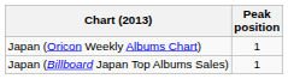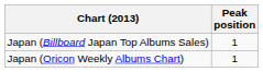 <table class="wikitable sortable" border="1">
 <tr>
 <th>Chart (2013)</th>
 <th>Peak<br>position</th>
 </tr>
 <tr>
+<td>Japan (<em><a href='#'>Billboard</a></em> Japan Top Albums Sales)</td>
+<td style="text-align:center;">1</td>
+</tr>
+<tr>
 <td>Japan (<a href='#'>Oricon</a> Weekly <a href='#'>Albums Chart</a>)</td>
 <td style="text-align:center;">1</td>
 </tr>
-<tr>
-<td>Japan (<em><a href='#'>Billboard</a></em> Japan Top Albums Sales)</td>
-<td style="text-align:center;">1</td>
-</tr>
 </table>
